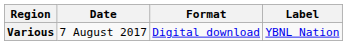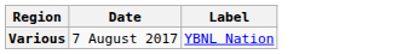 <table class="wikitable plainrowheaders">
 <tr>
 <th scope="col">Region</th>
 <th scope="col">Date</th>
-<th scope="col">Format</th>
 <th scope="col">Label</th>
 </tr>
 <tr>
 <th scope="row">Various</th>
 <td>7 August 2017</td>
-<td><a href='#'>Digital download</a></td>
 <td><a href='#'>YBNL Nation</a></td>
 </tr>
 </table>
